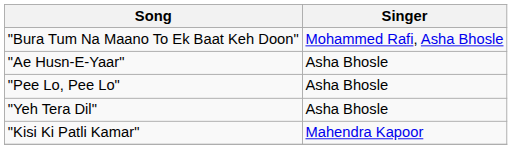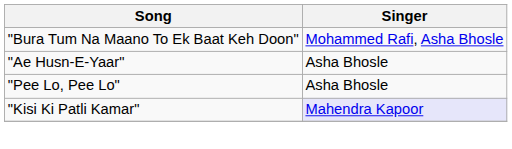 <table class="wikitable">
 <tr>
 <th>Song</th>
 <th>Singer</th>
 </tr>
 <tr>
 <td>"Bura Tum Na Maano To Ek Baat Keh Doon"</td>
 <td><a href='#'>Mohammed Rafi</a>, <a href='#'>Asha Bhosle</a></td>
 </tr>
 <tr>
 <td>"Ae Husn-E-Yaar"</td>
 <td>Asha Bhosle</td>
 </tr>
 <tr>
 <td>"Pee Lo, Pee Lo"</td>
 <td>Asha Bhosle</td>
 </tr>
 <tr>
-<td>"Yeh Tera Dil"</td>
-<td>Asha Bhosle</td>
-</tr>
-<tr>
 <td>"Kisi Ki Patli Kamar"</td>
-<td><a href='#'>Mahendra Kapoor</a></td>
+<td style="background: lavender;"><a href='#'>Mahendra Kapoor</a></td>
 </tr>
 <tr>
 </tr>
 </table>
